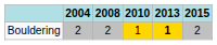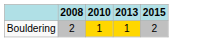 <table class="wikitable" style="text-align: center">
 <tr>
 <th style="background: #b0e0e6"></th>
-<th style="background: #b0e0e6">2004</th>
 <th style="background: #b0e0e6">2008</th>
 <th style="background: #b0e0e6">2010</th>
 <th style="background: #b0e0e6">2013</th>
 <th style="background: #b0e0e6">2015</th>
 </tr>
 <tr>
 <td align="left">Bouldering</td>
 <td style="background: silver">2</td>
-<td style="background: silver">2</td>
 <td style="background: gold">1</td>
-<td style="background: gold"><strong>1</strong></td>
+<td style="background: gold">1</td>
 <td style="background: silver">2</td>
 </tr>
 </table>
